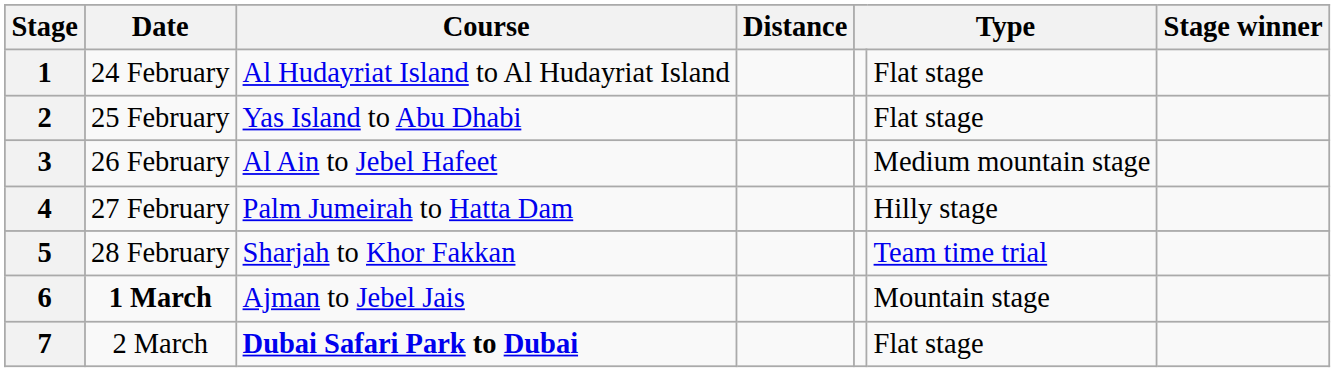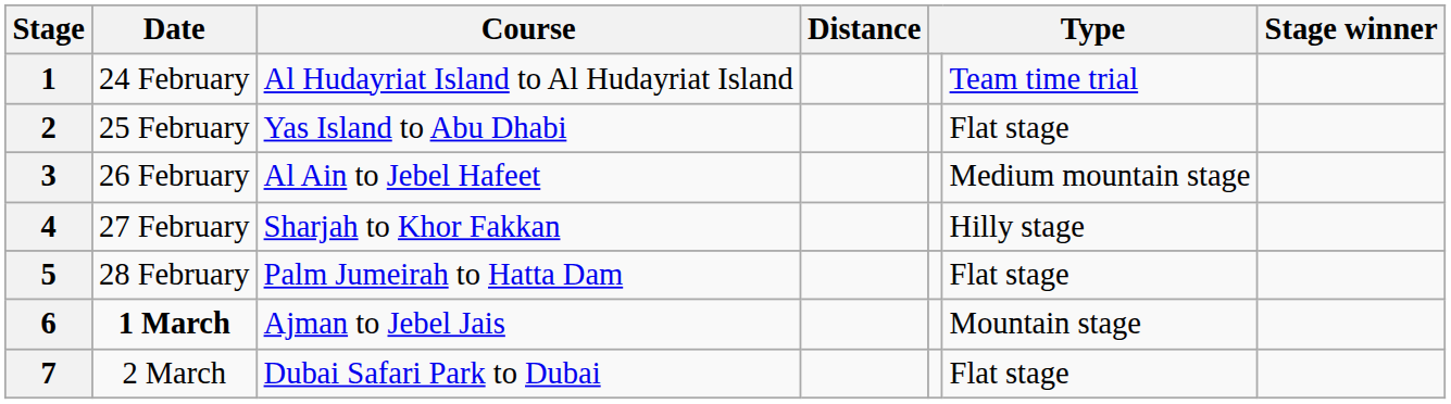 <table class="wikitable">
 <tr>
 <th scope="col">Stage</th>
 <th scope="col">Date</th>
 <th scope="col">Course</th>
 <th scope="col">Distance</th>
 <th scope="col" colspan="2">Type</th>
 <th scope="col">Stage winner</th>
 </tr>
 <tr>
 <th scope="row" style="text-align:center;">1</th>
 <td style="text-align:center;">24 February</td>
 <td><a href='#'>Al Hudayriat Island</a> to Al Hudayriat Island</td>
 <td style="text-align:center;"></td>
 <td></td>
-<td>Flat stage</td>
+<td><a href='#'>Team time trial</a></td>
 <td></td>
 </tr>
 <tr>
 <th scope="row" style="text-align:center;">2</th>
 <td style="text-align:center;">25 February</td>
 <td><a href='#'>Yas Island</a> to <a href='#'>Abu Dhabi</a></td>
 <td style="text-align:center;"></td>
 <td></td>
 <td>Flat stage</td>
 <td></td>
 </tr>
 <tr>
 <th scope="row" style="text-align:center;">3</th>
 <td style="text-align:center;">26 February</td>
 <td><a href='#'>Al Ain</a> to <a href='#'>Jebel Hafeet</a></td>
 <td style="text-align:center;"></td>
 <td></td>
 <td>Medium mountain stage</td>
 <td></td>
 </tr>
 <tr>
 <th scope="row" style="text-align:center;">4</th>
 <td style="text-align:center;">27 February</td>
-<td><a href='#'>Palm Jumeirah</a> to <a href='#'>Hatta Dam</a></td>
+<td><a href='#'>Sharjah</a> to <a href='#'>Khor Fakkan</a></td>
 <td style="text-align:center;"></td>
 <td></td>
 <td>Hilly stage</td>
 <td></td>
 </tr>
 <tr>
 <th scope="row" style="text-align:center;">5</th>
 <td style="text-align:center;">28 February</td>
-<td><a href='#'>Sharjah</a> to <a href='#'>Khor Fakkan</a></td>
+<td><a href='#'>Palm Jumeirah</a> to <a href='#'>Hatta Dam</a></td>
 <td style="text-align:center;"></td>
 <td></td>
-<td><a href='#'>Team time trial</a></td>
+<td>Flat stage</td>
 <td></td>
 </tr>
 <tr>
 <th scope="row" style="text-align:center;">6</th>
 <td style="text-align:center;"><strong>1 March</strong></td>
 <td><a href='#'>Ajman</a> to <a href='#'>Jebel Jais</a></td>
 <td style="text-align:center;"></td>
 <td></td>
 <td>Mountain stage</td>
 <td></td>
 </tr>
 <tr>
 <th scope="row" style="text-align:center;">7</th>
 <td style="text-align:center;">2 March</td>
-<td><strong><a href='#'>Dubai Safari Park</a> to <a href='#'>Dubai</a></strong></td>
+<td><a href='#'>Dubai Safari Park</a> to <a href='#'>Dubai</a></td>
 <td style="text-align:center;"></td>
 <td></td>
 <td>Flat stage</td>
 <td></td>
 </tr>
 </table>
